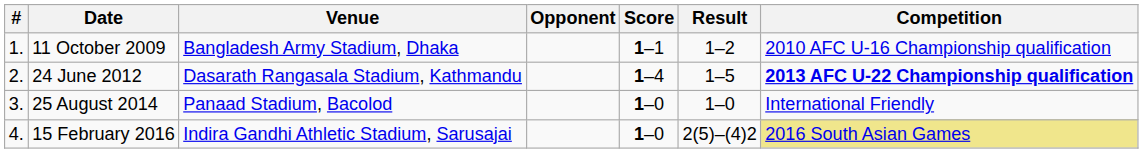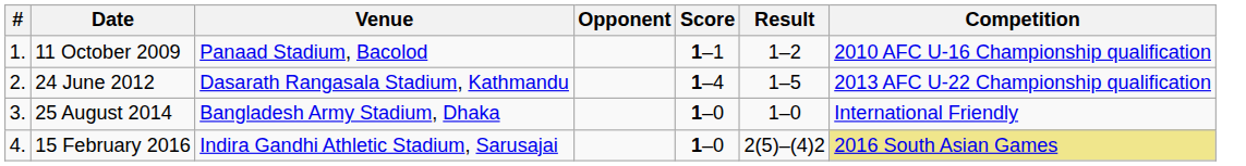 <table class="wikitable">
 <tr>
 <th>#</th>
 <th>Date</th>
 <th>Venue</th>
 <th>Opponent</th>
 <th>Score</th>
 <th>Result</th>
 <th>Competition</th>
 </tr>
 <tr>
 <td>1.</td>
 <td>11 October 2009</td>
-<td><a href='#'>Bangladesh Army Stadium</a>, <a href='#'>Dhaka</a></td>
+<td><a href='#'>Panaad Stadium</a>, <a href='#'>Bacolod</a></td>
 <td></td>
 <td style="text-align:center;"><strong>1</strong>–1</td>
 <td style="text-align:center;">1–2</td>
 <td><a href='#'>2010 AFC U-16 Championship qualification</a></td>
 </tr>
 <tr>
 <td>2.</td>
 <td>24 June 2012</td>
 <td><a href='#'>Dasarath Rangasala Stadium</a>, <a href='#'>Kathmandu</a></td>
 <td></td>
 <td style="text-align:center;"><strong>1</strong>–4</td>
 <td style="text-align:center;">1–5</td>
-<td><strong><a href='#'>2013 AFC U-22 Championship qualification</a></strong></td>
+<td><a href='#'>2013 AFC U-22 Championship qualification</a></td>
 </tr>
 <tr>
 <td>3.</td>
 <td>25 August 2014</td>
-<td><a href='#'>Panaad Stadium</a>, <a href='#'>Bacolod</a></td>
+<td><a href='#'>Bangladesh Army Stadium</a>, <a href='#'>Dhaka</a></td>
 <td></td>
 <td style="text-align:center;"><strong>1</strong>–0</td>
 <td style="text-align:center;">1–0</td>
 <td><a href='#'>International Friendly</a></td>
 </tr>
 <tr>
 <td>4.</td>
 <td>15 February 2016</td>
 <td><a href='#'>Indira Gandhi Athletic Stadium</a>, <a href='#'>Sarusajai</a></td>
 <td></td>
 <td style="text-align:center;"><strong>1</strong>–0</td>
 <td style="text-align:center;">2(5)–(4)2</td>
 <td style="background: khaki;"><a href='#'>2016 South Asian Games</a></td>
 </tr>
 </table>
